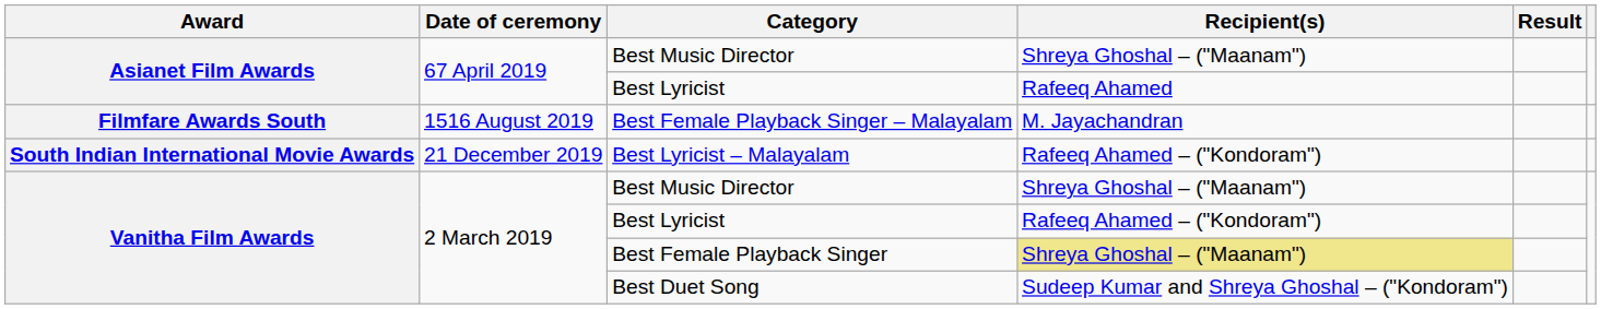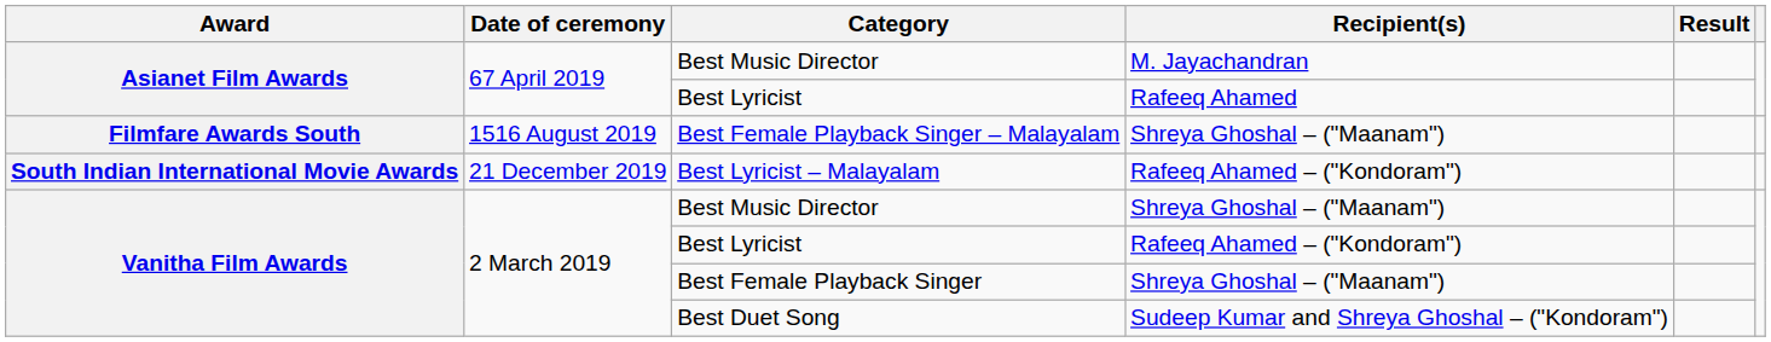 <table class="wikitable plainrowheaders sortable">
 <tr>
 <th scope="col">Award</th>
 <th scope="col">Date of ceremony</th>
 <th scope="col">Category</th>
 <th scope="col">Recipient(s)</th>
 <th scope="col" class="unsortable">Result</th>
 <th scope="col" class="unsortable"></th>
 </tr>
 <tr>
 <th rowspan="2" scope="row"><a href='#'>Asianet Film Awards</a></th>
 <td rowspan="2"><a href='#'>67 April 2019</a></td>
 <td>Best Music Director</td>
-<td><a href='#'>Shreya Ghoshal</a> – ("Maanam")</td>
+<td><a href='#'>M. Jayachandran</a></td>
 <td></td>
 <td rowspan="2" style="text-align:center;"></td>
 </tr>
 <tr>
 <td>Best Lyricist</td>
 <td><a href='#'>Rafeeq Ahamed</a></td>
 <td></td>
 </tr>
 <tr>
 <th scope="row"><a href='#'>Filmfare Awards South</a></th>
 <td><a href='#'>1516 August 2019</a></td>
 <td><a href='#'>Best Female Playback Singer – Malayalam</a></td>
-<td><a href='#'>M. Jayachandran</a></td>
+<td><a href='#'>Shreya Ghoshal</a> – ("Maanam")</td>
 <td></td>
 <td style="text-align:center;"><br></td>
 </tr>
 <tr>
 <th scope="row"><a href='#'>South Indian International Movie Awards</a></th>
 <td><a href='#'>21 December 2019</a></td>
 <td><a href='#'>Best Lyricist – Malayalam</a></td>
 <td><a href='#'>Rafeeq Ahamed</a> – ("Kondoram")</td>
 <td></td>
 <td style="text-align:center;"><br></td>
 </tr>
 <tr>
 <th rowspan="4" scope="row"><a href='#'>Vanitha Film Awards</a></th>
 <td rowspan="4">2 March 2019</td>
 <td>Best Music Director</td>
 <td><a href='#'>Shreya Ghoshal</a> – ("Maanam")</td>
 <td></td>
 <td rowspan="4" style="text-align:center;"><br></td>
 </tr>
 <tr>
 <td>Best Lyricist</td>
 <td><a href='#'>Rafeeq Ahamed</a> – ("Kondoram")</td>
 <td></td>
 </tr>
 <tr>
 <td>Best Female Playback Singer</td>
-<td style="background: khaki;"><a href='#'>Shreya Ghoshal</a> – ("Maanam")</td>
+<td><a href='#'>Shreya Ghoshal</a> – ("Maanam")</td>
 <td></td>
 </tr>
 <tr>
 <td>Best Duet Song</td>
 <td><a href='#'>Sudeep Kumar</a> and <a href='#'>Shreya Ghoshal</a> – ("Kondoram")</td>
 <td></td>
 </tr>
 </table>
